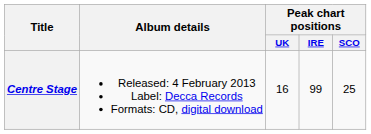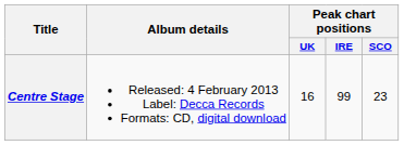 <table class="wikitable plainrowheaders" style="text-align:center;">
 <tr>
 <th scope="col" rowspan="2">Title</th>
 <th scope="col" rowspan="2">Album details</th>
 <th scope="col" colspan="3">Peak chart positions</th>
 </tr>
 <tr>
 <th scope="col" style="width:3em;font-size:85%;"><a href='#'>UK</a></th>
 <th scope="col" style="width:3em;font-size:85%;"><a href='#'>IRE</a></th>
 <th scope="col" style="width:3em;font-size:85%;"><a href='#'>SCO</a></th>
 </tr>
 <tr>
 <th scope="row"><em><a href='#'>Centre Stage</a></em></th>
 <td><br><ul><li>Released: 4 February 2013</li><li>Label: <a href='#'>Decca Records</a></li><li>Formats: CD, <a href='#'>digital download</a></li></ul></td>
 <td>16</td>
 <td>99</td>
-<td>25</td>
+<td>23</td>
 </tr>
 </table>
